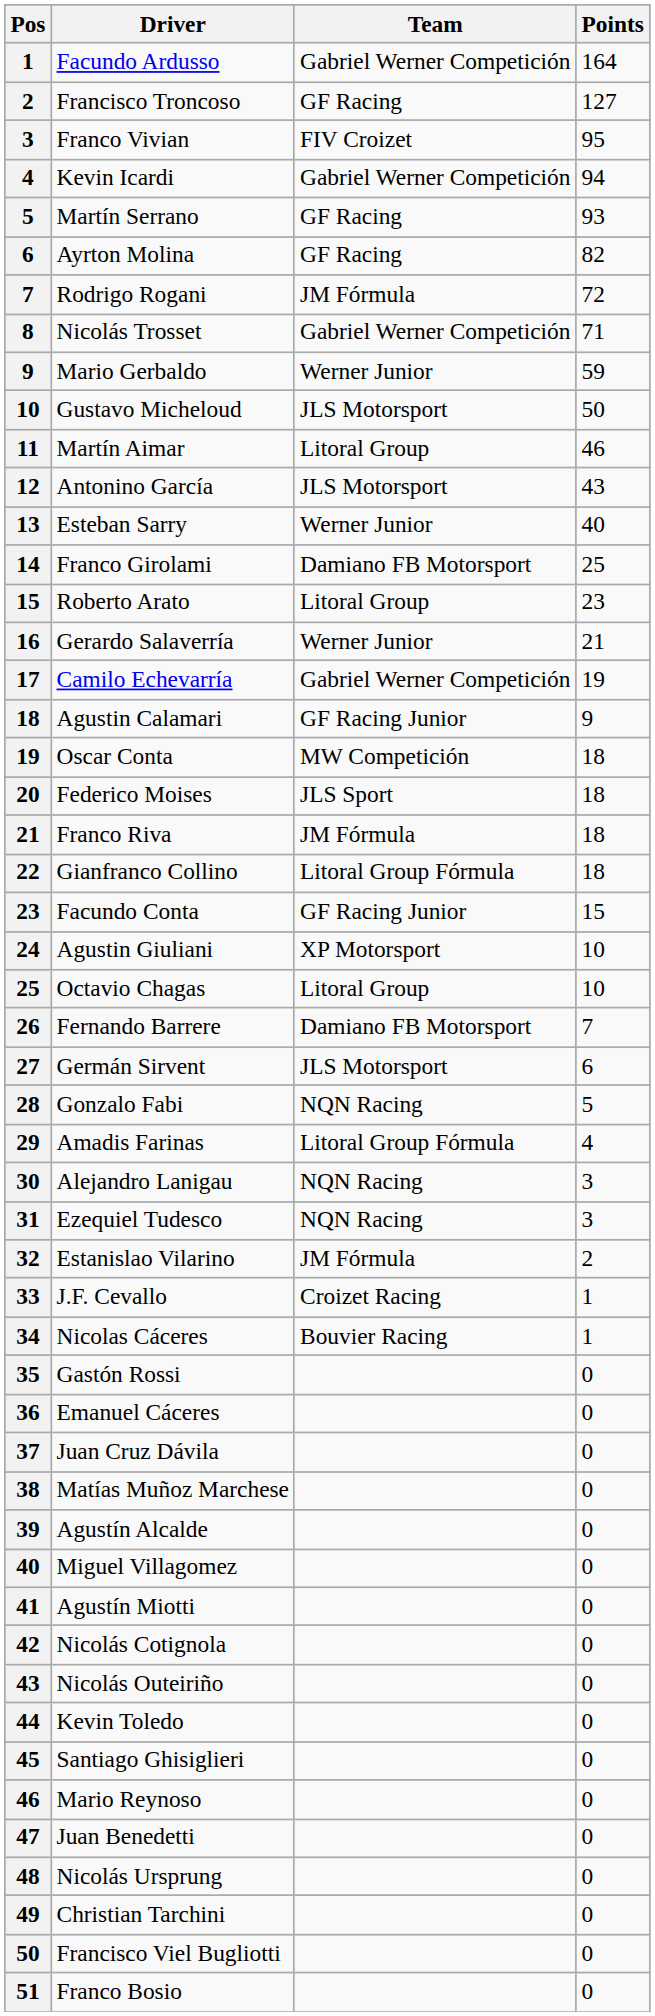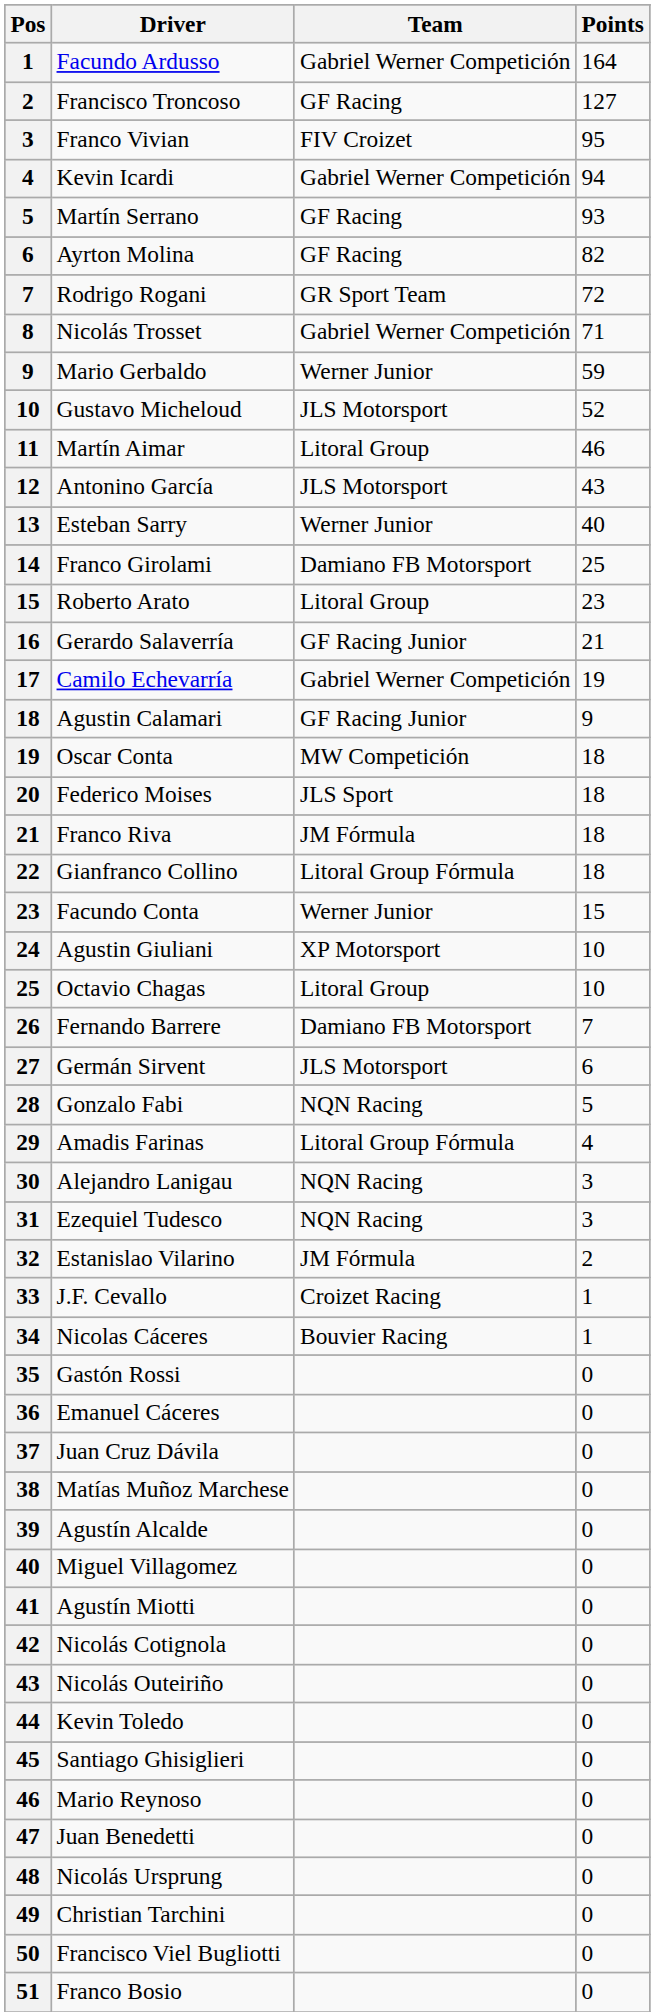 <table class="wikitable" style="font-size:85%">
 <tr>
 <th>Pos</th>
 <th>Driver</th>
 <th>Team</th>
 <th>Points</th>
 </tr>
 <tr>
 <th>1</th>
 <td> <a href='#'>Facundo Ardusso</a></td>
 <td>Gabriel Werner Competición</td>
 <td>164</td>
 </tr>
 <tr>
 <th>2</th>
 <td> Francisco Troncoso</td>
 <td>GF Racing</td>
 <td>127</td>
 </tr>
 <tr>
 <th>3</th>
 <td> Franco Vivian</td>
 <td>FIV Croizet</td>
 <td>95</td>
 </tr>
 <tr>
 <th>4</th>
 <td> Kevin Icardi</td>
 <td>Gabriel Werner Competición</td>
 <td>94</td>
 </tr>
 <tr>
 <th>5</th>
 <td> Martín Serrano</td>
 <td>GF Racing</td>
 <td>93</td>
 </tr>
 <tr>
 <th>6</th>
 <td> Ayrton Molina</td>
 <td>GF Racing</td>
 <td>82</td>
 </tr>
 <tr>
 <th>7</th>
 <td> Rodrigo Rogani</td>
-<td>JM Fórmula</td>
+<td>GR Sport Team</td>
 <td>72</td>
 </tr>
 <tr>
 <th>8</th>
 <td> Nicolás Trosset</td>
 <td>Gabriel Werner Competición</td>
 <td>71</td>
 </tr>
 <tr>
 <th>9</th>
 <td> Mario Gerbaldo</td>
 <td>Werner Junior</td>
 <td>59</td>
 </tr>
 <tr>
 <th>10</th>
 <td> Gustavo Micheloud</td>
 <td>JLS Motorsport</td>
-<td>50</td>
+<td>52</td>
 </tr>
 <tr>
 <th>11</th>
 <td> Martín Aimar</td>
 <td>Litoral Group</td>
 <td>46</td>
 </tr>
 <tr>
 <th>12</th>
 <td> Antonino García</td>
 <td>JLS Motorsport</td>
 <td>43</td>
 </tr>
 <tr>
 <th>13</th>
 <td> Esteban Sarry</td>
 <td>Werner Junior</td>
 <td>40</td>
 </tr>
 <tr>
 <th>14</th>
 <td> Franco Girolami</td>
 <td>Damiano FB Motorsport</td>
 <td>25</td>
 </tr>
 <tr>
 <th>15</th>
 <td> Roberto Arato</td>
 <td>Litoral Group</td>
 <td>23</td>
 </tr>
 <tr>
 <th>16</th>
 <td> Gerardo Salaverría</td>
-<td>Werner Junior</td>
+<td>GF Racing Junior</td>
 <td>21</td>
 </tr>
 <tr>
 <th>17</th>
 <td> <a href='#'>Camilo Echevarría</a></td>
 <td>Gabriel Werner Competición</td>
 <td>19</td>
 </tr>
 <tr>
 <th>18</th>
 <td> Agustin Calamari</td>
 <td>GF Racing Junior</td>
 <td>9</td>
 </tr>
 <tr>
 <th>19</th>
 <td> Oscar Conta</td>
 <td>MW Competición</td>
 <td>18</td>
 </tr>
 <tr>
 <th>20</th>
 <td> Federico Moises</td>
 <td>JLS Sport</td>
 <td>18</td>
 </tr>
 <tr>
 <th>21</th>
 <td> Franco Riva</td>
 <td>JM Fórmula</td>
 <td>18</td>
 </tr>
 <tr>
 <th>22</th>
 <td> Gianfranco Collino</td>
 <td>Litoral Group Fórmula</td>
 <td>18</td>
 </tr>
 <tr>
 <th>23</th>
 <td> Facundo Conta</td>
-<td>GF Racing Junior</td>
+<td>Werner Junior</td>
 <td>15</td>
 </tr>
 <tr>
 <th>24</th>
 <td> Agustin Giuliani</td>
 <td>XP Motorsport</td>
 <td>10</td>
 </tr>
 <tr>
 <th>25</th>
 <td> Octavio Chagas</td>
 <td>Litoral Group</td>
 <td>10</td>
 </tr>
 <tr>
 <th>26</th>
 <td> Fernando Barrere</td>
 <td>Damiano FB Motorsport</td>
 <td>7</td>
 </tr>
 <tr>
 <th>27</th>
 <td> Germán Sirvent</td>
 <td>JLS Motorsport</td>
 <td>6</td>
 </tr>
 <tr>
 <th>28</th>
 <td> Gonzalo Fabi</td>
 <td>NQN Racing</td>
 <td>5</td>
 </tr>
 <tr>
 <th>29</th>
 <td> Amadis Farinas</td>
 <td>Litoral Group Fórmula</td>
 <td>4</td>
 </tr>
 <tr>
 <th>30</th>
 <td> Alejandro Lanigau</td>
 <td>NQN Racing</td>
 <td>3</td>
 </tr>
 <tr>
 <th>31</th>
 <td> Ezequiel Tudesco</td>
 <td>NQN Racing</td>
 <td>3</td>
 </tr>
 <tr>
 <th>32</th>
 <td> Estanislao Vilarino</td>
 <td>JM Fórmula</td>
 <td>2</td>
 </tr>
 <tr>
 <th>33</th>
 <td> J.F. Cevallo</td>
 <td>Croizet Racing</td>
 <td>1</td>
 </tr>
 <tr>
 <th>34</th>
 <td> Nicolas Cáceres</td>
 <td>Bouvier Racing</td>
 <td>1</td>
 </tr>
 <tr>
 <th>35</th>
 <td> Gastón Rossi</td>
 <td></td>
 <td>0</td>
 </tr>
 <tr>
 <th>36</th>
 <td> Emanuel Cáceres</td>
 <td></td>
 <td>0</td>
 </tr>
 <tr>
 <th>37</th>
 <td> Juan Cruz Dávila</td>
 <td></td>
 <td>0</td>
 </tr>
 <tr>
 <th>38</th>
 <td> Matías Muñoz Marchese</td>
 <td></td>
 <td>0</td>
 </tr>
 <tr>
 <th>39</th>
 <td> Agustín Alcalde</td>
 <td></td>
 <td>0</td>
 </tr>
 <tr>
 <th>40</th>
 <td> Miguel Villagomez</td>
 <td></td>
 <td>0</td>
 </tr>
 <tr>
 <th>41</th>
 <td> Agustín Miotti</td>
 <td></td>
 <td>0</td>
 </tr>
 <tr>
 <th>42</th>
 <td> Nicolás Cotignola</td>
 <td></td>
 <td>0</td>
 </tr>
 <tr>
 <th>43</th>
 <td> Nicolás Outeiriño</td>
 <td></td>
 <td>0</td>
 </tr>
 <tr>
 <th>44</th>
 <td> Kevin Toledo</td>
 <td></td>
 <td>0</td>
 </tr>
 <tr>
 <th>45</th>
 <td> Santiago Ghisiglieri</td>
 <td></td>
 <td>0</td>
 </tr>
 <tr>
 <th>46</th>
 <td> Mario Reynoso</td>
 <td></td>
 <td>0</td>
 </tr>
 <tr>
 <th>47</th>
 <td> Juan Benedetti</td>
 <td></td>
 <td>0</td>
 </tr>
 <tr>
 <th>48</th>
 <td> Nicolás Ursprung</td>
 <td></td>
 <td>0</td>
 </tr>
 <tr>
 <th>49</th>
 <td> Christian Tarchini</td>
 <td></td>
 <td>0</td>
 </tr>
 <tr>
 <th>50</th>
 <td> Francisco Viel Bugliotti</td>
 <td></td>
 <td>0</td>
 </tr>
 <tr>
 <th>51</th>
 <td> Franco Bosio</td>
 <td></td>
 <td>0</td>
 </tr>
 </table>
